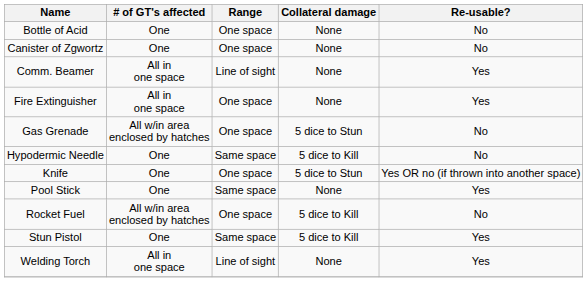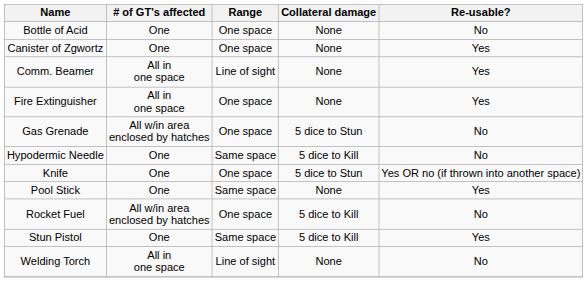 <table class="wikitable" style="text-align:center">
 <tr>
 <th>Name</th>
 <th># of GT's affected</th>
 <th>Range</th>
 <th>Collateral damage</th>
 <th>Re-usable?</th>
 </tr>
 <tr>
 <td>Bottle of Acid</td>
 <td>One</td>
 <td>One space</td>
 <td>None</td>
 <td>No</td>
 </tr>
 <tr>
 <td>Canister of Zgwortz</td>
 <td>One</td>
 <td>One space</td>
 <td>None</td>
-<td>No</td>
+<td>Yes</td>
 </tr>
 <tr>
 <td>Comm. Beamer</td>
 <td>All in <br>one space</td>
 <td>Line of sight</td>
 <td>None</td>
 <td>Yes</td>
 </tr>
 <tr>
 <td>Fire Extinguisher</td>
 <td>All in <br>one space</td>
 <td>One space</td>
 <td>None</td>
 <td>Yes</td>
 </tr>
 <tr>
 <td>Gas Grenade</td>
 <td>All w/in area<br>enclosed by hatches</td>
 <td>One space</td>
 <td>5 dice to Stun</td>
 <td>No</td>
 </tr>
 <tr>
 <td>Hypodermic Needle</td>
 <td>One</td>
 <td>Same space</td>
 <td>5 dice to Kill</td>
 <td>No</td>
 </tr>
 <tr>
 <td>Knife</td>
 <td>One</td>
 <td>One space</td>
 <td>5 dice to Stun</td>
 <td>Yes OR no (if thrown into another space)</td>
 </tr>
 <tr>
 <td>Pool Stick</td>
 <td>One</td>
 <td>Same space</td>
 <td>None</td>
 <td>Yes</td>
 </tr>
 <tr>
 <td>Rocket Fuel</td>
 <td>All w/in area<br>enclosed by hatches</td>
 <td>One space</td>
 <td>5 dice to Kill</td>
 <td>No</td>
 </tr>
 <tr>
 <td>Stun Pistol</td>
 <td>One</td>
 <td>Same space</td>
 <td>5 dice to Kill</td>
 <td>Yes</td>
 </tr>
 <tr>
 <td>Welding Torch</td>
 <td>All in <br>one space</td>
 <td>Line of sight</td>
 <td>None</td>
-<td>Yes</td>
+<td>No</td>
 </tr>
 <tr>
 </tr>
 </table>
